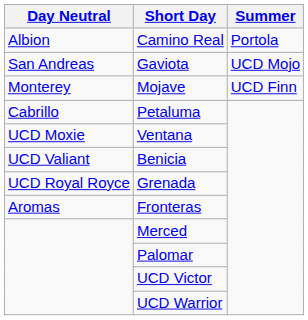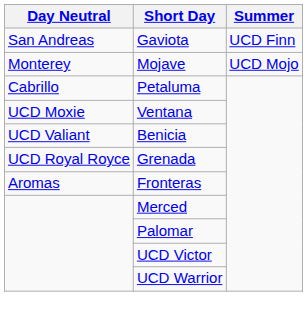 <table class="wikitable">
 <tr>
 <th><a href='#'>Day Neutral</a></th>
 <th><a href='#'>Short Day</a></th>
 <th><a href='#'>Summer</a></th>
 </tr>
 <tr>
-<td><a href='#'>Albion</a></td>
-<td><a href='#'>Camino Real</a></td>
-<td><a href='#'>Portola</a></td>
-</tr>
-<tr>
 <td><a href='#'>San Andreas</a></td>
 <td><a href='#'>Gaviota</a></td>
-<td><a href='#'>UCD Mojo</a></td>
+<td><a href='#'>UCD Finn</a></td>
 </tr>
 <tr>
 <td><a href='#'>Monterey</a></td>
 <td><a href='#'>Mojave</a></td>
-<td><a href='#'>UCD Finn</a></td>
+<td><a href='#'>UCD Mojo</a></td>
 </tr>
 <tr>
 <td><a href='#'>Cabrillo</a></td>
 <td><a href='#'>Petaluma</a></td>
 <td rowspan=9></td>
 </tr>
 <tr>
 <td><a href='#'>UCD Moxie</a></td>
 <td><a href='#'>Ventana</a></td>
 </tr>
 <tr>
 <td><a href='#'>UCD Valiant</a></td>
 <td><a href='#'>Benicia</a></td>
 </tr>
 <tr>
 <td><a href='#'>UCD Royal Royce</a></td>
 <td><a href='#'>Grenada</a></td>
 </tr>
 <tr>
 <td><a href='#'>Aromas</a></td>
 <td><a href='#'>Fronteras</a></td>
 </tr>
 <tr>
 <td rowspan=4></td>
 <td><a href='#'>Merced</a></td>
 </tr>
 <tr>
 <td><a href='#'>Palomar</a></td>
 </tr>
 <tr>
 <td><a href='#'>UCD Victor</a></td>
 </tr>
 <tr>
 <td><a href='#'>UCD Warrior</a></td>
 </tr>
 </table>
